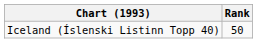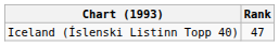 <table class="wikitable">
 <tr>
 <th>Chart (1993)</th>
 <th>Rank</th>
 </tr>
 <tr>
 <td>Iceland (Íslenski Listinn Topp 40)</td>
-<td style="text-align:center;">50</td>
+<td style="text-align:center;">47</td>
 </tr>
 </table>
